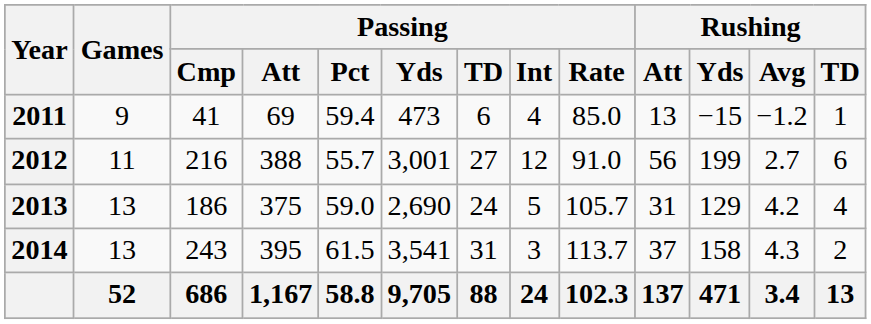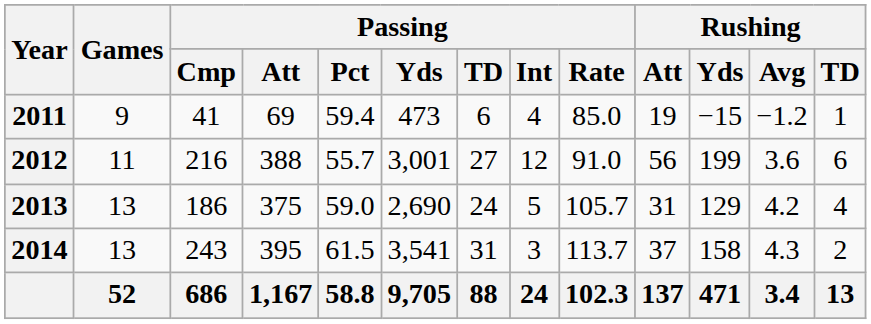 <table class="wikitable" style="text-align:center">
 <tr>
 <th rowspan="2">Year</th>
 <th rowspan="2">Games</th>
 <th colspan="7">Passing</th>
 <th colspan="4">Rushing</th>
 </tr>
 <tr>
 <th>Cmp</th>
 <th>Att</th>
 <th>Pct</th>
 <th>Yds</th>
 <th>TD</th>
 <th>Int</th>
 <th>Rate</th>
 <th>Att</th>
 <th>Yds</th>
 <th>Avg</th>
 <th>TD</th>
 </tr>
 <tr>
 <th>2011</th>
 <td>9</td>
 <td>41</td>
 <td>69</td>
 <td>59.4</td>
 <td>473</td>
 <td>6</td>
 <td>4</td>
 <td>85.0</td>
-<td>13</td>
+<td>19</td>
 <td>−15</td>
 <td>−1.2</td>
 <td>1</td>
 </tr>
 <tr>
 <th>2012</th>
 <td>11</td>
 <td>216</td>
 <td>388</td>
 <td>55.7</td>
 <td>3,001</td>
 <td>27</td>
 <td>12</td>
 <td>91.0</td>
 <td>56</td>
 <td>199</td>
-<td>2.7</td>
+<td>3.6</td>
 <td>6</td>
 </tr>
 <tr>
 <th>2013</th>
 <td>13</td>
 <td>186</td>
 <td>375</td>
 <td>59.0</td>
 <td>2,690</td>
 <td>24</td>
 <td>5</td>
 <td>105.7</td>
 <td>31</td>
 <td>129</td>
 <td>4.2</td>
 <td>4</td>
 </tr>
 <tr>
 <th>2014</th>
 <td>13</td>
 <td>243</td>
 <td>395</td>
 <td>61.5</td>
 <td>3,541</td>
 <td>31</td>
 <td>3</td>
 <td>113.7</td>
 <td>37</td>
 <td>158</td>
 <td>4.3</td>
 <td>2</td>
 </tr>
 <tr>
 <th></th>
 <th>52</th>
 <th>686</th>
 <th>1,167</th>
 <th>58.8</th>
 <th>9,705</th>
 <th>88</th>
 <th>24</th>
 <th>102.3</th>
 <th>137</th>
 <th>471</th>
 <th>3.4</th>
 <th>13</th>
 </tr>
 </table>
